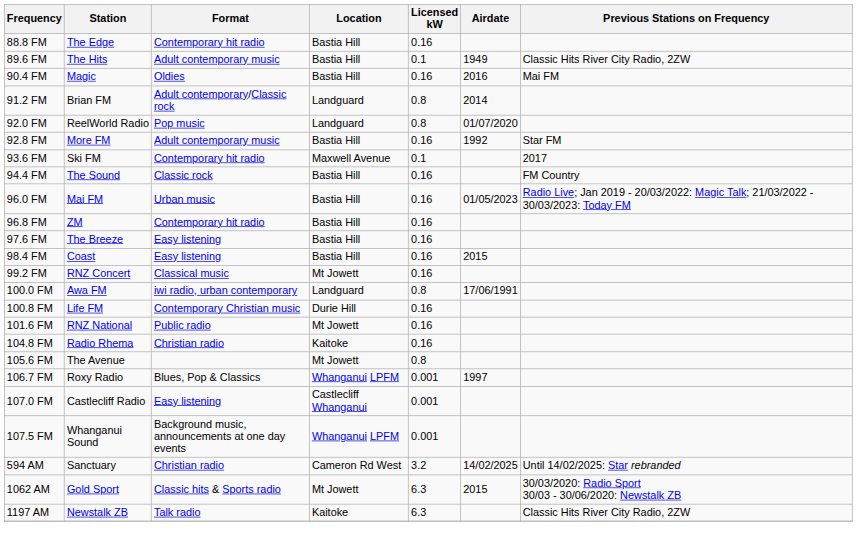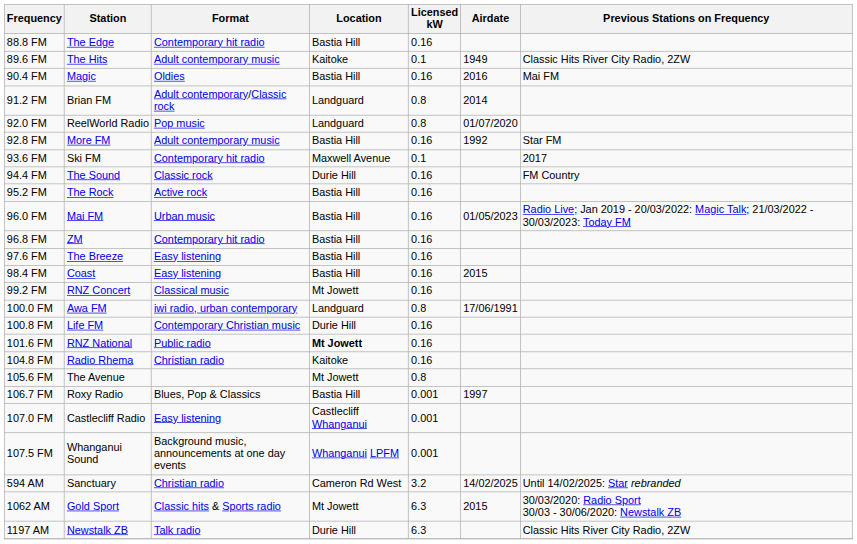 <table class="wikitable sortable defaultleft col5right">
 <tr>
 <th scope="col">Frequency<br></th>
 <th scope="col">Station</th>
 <th scope="col">Format</th>
 <th scope="col">Location</th>
 <th scope="col">Licensed<br>kW</th>
 <th scope="col">Airdate</th>
 <th scope="col">Previous Stations on Frequency</th>
 </tr>
 <tr>
 <td>88.8 FM</td>
 <td><a href='#'>The Edge</a></td>
 <td><a href='#'>Contemporary hit radio</a></td>
 <td>Bastia Hill</td>
 <td>0.16</td>
 <td></td>
 <td></td>
 </tr>
 <tr>
 <td>89.6 FM</td>
 <td><a href='#'>The Hits</a></td>
 <td><a href='#'>Adult contemporary music</a></td>
-<td>Bastia Hill</td>
+<td>Kaitoke</td>
 <td>0.1</td>
 <td>1949</td>
 <td>Classic Hits River City Radio, 2ZW</td>
 </tr>
 <tr>
 <td>90.4 FM</td>
 <td><a href='#'>Magic</a></td>
 <td><a href='#'>Oldies</a></td>
 <td>Bastia Hill</td>
 <td>0.16</td>
 <td>2016</td>
 <td>Mai FM</td>
 </tr>
 <tr>
 <td>91.2 FM</td>
 <td>Brian FM</td>
 <td><a href='#'>Adult contemporary</a>/<a href='#'>Classic rock</a></td>
 <td>Landguard</td>
 <td>0.8</td>
 <td>2014</td>
 <td></td>
 </tr>
 <tr>
 <td>92.0 FM</td>
 <td>ReelWorld Radio</td>
 <td><a href='#'>Pop music</a></td>
 <td>Landguard</td>
 <td>0.8</td>
 <td>01/07/2020</td>
 <td></td>
 </tr>
 <tr>
 <td>92.8 FM</td>
 <td><a href='#'>More FM</a></td>
 <td><a href='#'>Adult contemporary music</a></td>
 <td>Bastia Hill</td>
 <td>0.16</td>
 <td>1992</td>
 <td>Star FM</td>
 </tr>
 <tr>
 <td>93.6 FM</td>
 <td>Ski FM</td>
 <td><a href='#'>Contemporary hit radio</a></td>
 <td>Maxwell Avenue</td>
 <td>0.1</td>
 <td></td>
 <td>2017</td>
 </tr>
 <tr>
 <td>94.4 FM</td>
 <td><a href='#'>The Sound</a></td>
 <td><a href='#'>Classic rock</a></td>
+<td>Durie Hill</td>
+<td>0.16</td>
+<td></td>
+<td>FM Country</td>
+</tr>
+<tr>
+<td>95.2 FM</td>
+<td><a href='#'>The Rock</a></td>
+<td><a href='#'>Active rock</a></td>
 <td>Bastia Hill</td>
 <td>0.16</td>
 <td></td>
-<td>FM Country</td>
+<td></td>
 </tr>
 <tr>
 <td>96.0 FM</td>
 <td><a href='#'>Mai FM</a></td>
 <td><a href='#'>Urban music</a></td>
 <td>Bastia Hill</td>
 <td>0.16</td>
 <td>01/05/2023</td>
 <td><a href='#'>Radio Live</a>; Jan 2019 - 20/03/2022: <a href='#'>Magic Talk</a>; 21/03/2022 - 30/03/2023: <a href='#'>Today FM</a></td>
 </tr>
 <tr>
 <td>96.8 FM</td>
 <td><a href='#'>ZM</a></td>
 <td><a href='#'>Contemporary hit radio</a></td>
 <td>Bastia Hill</td>
 <td>0.16</td>
 <td></td>
 <td></td>
 </tr>
 <tr>
 <td>97.6 FM</td>
 <td><a href='#'>The Breeze</a></td>
 <td><a href='#'>Easy listening</a></td>
 <td>Bastia Hill</td>
 <td>0.16</td>
 <td></td>
 <td></td>
 </tr>
 <tr>
 <td>98.4 FM</td>
 <td><a href='#'>Coast</a></td>
 <td><a href='#'>Easy listening</a></td>
 <td>Bastia Hill</td>
 <td>0.16</td>
 <td>2015</td>
 <td></td>
 </tr>
 <tr>
 <td>99.2 FM</td>
 <td><a href='#'>RNZ Concert</a></td>
 <td><a href='#'>Classical music</a></td>
 <td>Mt Jowett</td>
 <td>0.16</td>
 <td></td>
 <td></td>
 </tr>
 <tr>
 <td>100.0 FM</td>
 <td><a href='#'>Awa FM</a></td>
 <td><a href='#'>iwi radio, urban contemporary</a></td>
 <td>Landguard</td>
 <td>0.8</td>
 <td>17/06/1991</td>
 <td></td>
 </tr>
 <tr>
 <td>100.8 FM</td>
 <td><a href='#'>Life FM</a></td>
 <td><a href='#'>Contemporary Christian music</a></td>
 <td>Durie Hill</td>
 <td>0.16</td>
 <td></td>
 <td></td>
 </tr>
 <tr>
 <td>101.6 FM</td>
 <td><a href='#'>RNZ National</a></td>
 <td><a href='#'>Public radio</a></td>
-<td>Mt Jowett</td>
+<td><strong>Mt Jowett</strong></td>
 <td>0.16</td>
 <td></td>
 <td></td>
 </tr>
 <tr>
 <td>104.8 FM</td>
 <td><a href='#'>Radio Rhema</a></td>
 <td><a href='#'>Christian radio</a></td>
 <td>Kaitoke</td>
 <td>0.16</td>
 <td></td>
 <td></td>
 </tr>
 <tr>
 <td>105.6 FM</td>
 <td>The Avenue</td>
 <td></td>
 <td>Mt Jowett</td>
 <td>0.8</td>
 <td></td>
 <td></td>
 </tr>
 <tr>
 <td>106.7 FM</td>
 <td>Roxy Radio</td>
 <td>Blues, Pop & Classics</td>
-<td><a href='#'>Whanganui</a> <a href='#'>LPFM</a></td>
+<td>Bastia Hill</td>
 <td>0.001</td>
 <td>1997</td>
 <td></td>
 </tr>
 <tr>
 <td>107.0 FM</td>
 <td>Castlecliff Radio</td>
 <td><a href='#'>Easy listening</a></td>
 <td>Castlecliff <a href='#'>Whanganui</a></td>
 <td>0.001</td>
 <td></td>
 <td></td>
 </tr>
 <tr>
 <td>107.5 FM</td>
 <td>Whanganui Sound</td>
 <td>Background music,<br>announcements at one day events</td>
 <td><a href='#'>Whanganui</a> <a href='#'>LPFM</a></td>
 <td>0.001</td>
 <td></td>
 <td></td>
 </tr>
 <tr>
 <td>594 AM</td>
 <td>Sanctuary</td>
 <td><a href='#'>Christian radio</a></td>
 <td>Cameron Rd West</td>
 <td>3.2</td>
 <td>14/02/2025</td>
 <td>Until 14/02/2025: <a href='#'>Star</a> <em>rebranded</em></td>
 </tr>
 <tr>
 <td>1062 AM</td>
 <td><a href='#'>Gold Sport</a></td>
 <td><a href='#'>Classic hits</a> & <a href='#'>Sports radio</a></td>
 <td>Mt Jowett</td>
 <td>6.3</td>
 <td>2015</td>
 <td>30/03/2020: <a href='#'>Radio Sport</a> <br> 30/03 - 30/06/2020: <a href='#'>Newstalk ZB</a></td>
 </tr>
 <tr>
 <td>1197 AM</td>
 <td><a href='#'>Newstalk ZB</a></td>
 <td><a href='#'>Talk radio</a></td>
-<td>Kaitoke</td>
+<td>Durie Hill</td>
 <td>6.3</td>
 <td></td>
 <td>Classic Hits River City Radio, 2ZW</td>
 </tr>
 <tr>
 </tr>
 </table>
